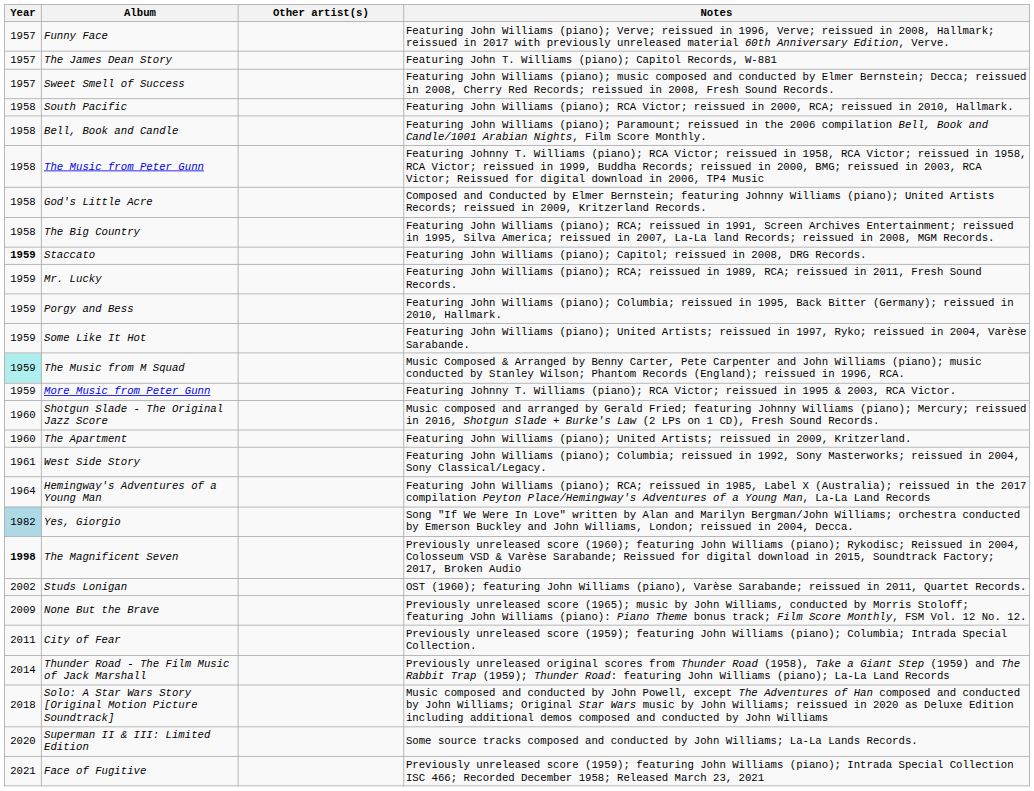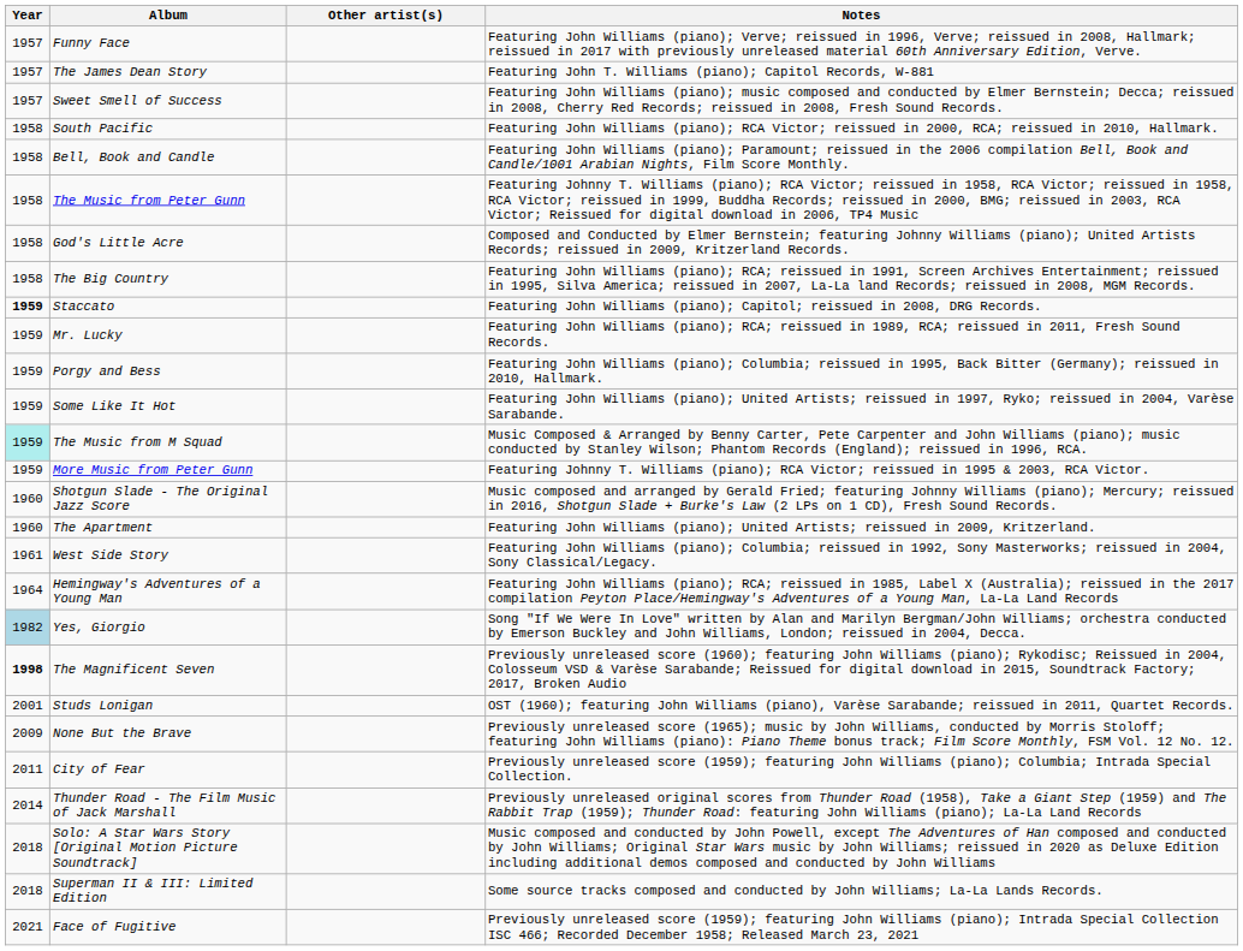 <table class="wikitable sortable">
 <tr>
 <th style="width:3em">Year</th>
 <th style="width:18em">Album</th>
 <th style="width:15em">Other artist(s)</th>
 <th class="unsortable">Notes</th>
 </tr>
 <tr>
 <td style="text-align:center;">1957</td>
 <td><em>Funny Face</em></td>
 <td style="text-align:center;"></td>
 <td>Featuring John Williams (piano); Verve; reissued in 1996, Verve; reissued in 2008, Hallmark; reissued in 2017 with previously unreleased material <em>60th Anniversary Edition</em>, Verve.</td>
 </tr>
 <tr>
 <td style="text-align:center;">1957</td>
 <td><em>The James Dean Story</em></td>
 <td style="text-align:center;"></td>
 <td>Featuring John T. Williams (piano); Capitol Records, W-881</td>
 </tr>
 <tr>
 <td style="text-align:center;">1957</td>
 <td><em>Sweet Smell of Success</em></td>
 <td style="text-align:center;"></td>
 <td>Featuring John Williams (piano); music composed and conducted by Elmer Bernstein; Decca; reissued in 2008, Cherry Red Records; reissued in 2008, Fresh Sound Records.</td>
 </tr>
 <tr>
 <td style="text-align:center;">1958</td>
 <td><em>South Pacific</em></td>
 <td style="text-align:center;"></td>
 <td>Featuring John Williams (piano); RCA Victor; reissued in 2000, RCA; reissued in 2010, Hallmark.</td>
 </tr>
 <tr>
 <td style="text-align:center;">1958</td>
 <td><em>Bell, Book and Candle</em></td>
 <td style="text-align:center;"></td>
 <td>Featuring John Williams (piano); Paramount; reissued in the 2006 compilation <em>Bell, Book and Candle/1001 Arabian Nights</em>, Film Score Monthly.</td>
 </tr>
 <tr>
 <td style="text-align:center;">1958</td>
 <td><em><a href='#'>The Music from Peter Gunn</a></em></td>
 <td style="text-align:center;"></td>
 <td>Featuring Johnny T. Williams (piano); RCA Victor; reissued in 1958, RCA Victor; reissued in 1958, RCA Victor; reissued in 1999, Buddha Records; reissued in 2000, BMG; reissued in 2003, RCA Victor; Reissued for digital download in 2006, TP4 Music</td>
 </tr>
 <tr>
 <td style="text-align:center;">1958</td>
 <td><em>God's Little Acre</em></td>
 <td style="text-align:center;"></td>
 <td>Composed and Conducted by Elmer Bernstein; featuring Johnny Williams (piano); United Artists Records; reissued in 2009, Kritzerland Records.</td>
 </tr>
 <tr>
 <td style="text-align:center;">1958</td>
 <td><em>The Big Country</em></td>
 <td style="text-align:center;"></td>
 <td>Featuring John Williams (piano); RCA; reissued in 1991, Screen Archives Entertainment; reissued in 1995, Silva America; reissued in 2007, La-La land Records; reissued in 2008, MGM Records.</td>
 </tr>
 <tr>
 <td style="text-align:center;"><strong>1959</strong></td>
 <td><em>Staccato</em></td>
 <td style="text-align:center;"></td>
 <td>Featuring John Williams (piano); Capitol; reissued in 2008, DRG Records.</td>
 </tr>
 <tr>
 <td style="text-align:center;">1959</td>
 <td><em>Mr. Lucky</em></td>
 <td style="text-align:center;"></td>
 <td>Featuring John Williams (piano); RCA; reissued in 1989, RCA; reissued in 2011, Fresh Sound Records.</td>
 </tr>
 <tr>
 <td style="text-align:center;">1959</td>
 <td><em>Porgy and Bess</em></td>
 <td style="text-align:center;"></td>
 <td>Featuring John Williams (piano); Columbia; reissued in 1995, Back Bitter (Germany); reissued in 2010, Hallmark.</td>
 </tr>
 <tr>
 <td style="text-align:center;">1959</td>
 <td><em>Some Like It Hot</em></td>
 <td style="text-align:center;"></td>
 <td>Featuring John Williams (piano); United Artists; reissued in 1997, Ryko; reissued in 2004, Varèse Sarabande.</td>
 </tr>
 <tr>
 <td style="background: paleturquoise; text-align:center;">1959</td>
 <td><em>The Music from M Squad</em></td>
 <td style="text-align:center;"></td>
 <td>Music Composed & Arranged by Benny Carter, Pete Carpenter and John Williams (piano); music conducted by Stanley Wilson; Phantom Records (England); reissued in 1996, RCA.</td>
 </tr>
 <tr>
 <td style="text-align:center;">1959</td>
 <td><em><a href='#'>More Music from Peter Gunn</a></em></td>
 <td style="text-align:center;"></td>
 <td>Featuring Johnny T. Williams (piano); RCA Victor; reissued in 1995 & 2003, RCA Victor.</td>
 </tr>
 <tr>
 <td style="text-align:center;">1960</td>
 <td><em>Shotgun Slade - The Original Jazz Score</em></td>
 <td style="text-align:center;"></td>
 <td>Music composed and arranged by Gerald Fried; featuring Johnny Williams (piano); Mercury; reissued in 2016, <em>Shotgun Slade + Burke's Law</em> (2 LPs on 1 CD), Fresh Sound Records.</td>
 </tr>
 <tr>
 <td style="text-align:center;">1960</td>
 <td><em>The Apartment</em></td>
 <td style="text-align:center;"></td>
 <td>Featuring John Williams (piano); United Artists; reissued in 2009, Kritzerland.</td>
 </tr>
 <tr>
 <td style="text-align:center;">1961</td>
 <td><em>West Side Story</em></td>
 <td style="text-align:center;"></td>
 <td>Featuring John Williams (piano); Columbia; reissued in 1992, Sony Masterworks; reissued in 2004, Sony Classical/Legacy.</td>
 </tr>
 <tr>
 <td style="text-align:center;">1964</td>
 <td><em>Hemingway's Adventures of a Young Man</em></td>
 <td style="text-align:center;"></td>
 <td>Featuring John Williams (piano); RCA; reissued in 1985, Label X (Australia); reissued in the 2017 compilation <em>Peyton Place/Hemingway's Adventures of a Young Man</em>, La-La Land Records</td>
 </tr>
 <tr>
 <td style="background: lightblue; text-align:center;">1982</td>
 <td><em>Yes, Giorgio</em></td>
 <td style="text-align:center;"></td>
 <td>Song "If We Were In Love" written by Alan and Marilyn Bergman/John Williams; orchestra conducted by Emerson Buckley and John Williams, London; reissued in 2004, Decca.</td>
 </tr>
 <tr>
 <td style="text-align:center;"><strong>1998</strong></td>
 <td><em>The Magnificent Seven</em></td>
 <td style="text-align:center;"></td>
 <td>Previously unreleased score (1960); featuring John Williams (piano); Rykodisc; Reissued in 2004, Colosseum VSD & Varèse Sarabande; Reissued for digital download in 2015, Soundtrack Factory; 2017, Broken Audio</td>
 </tr>
 <tr>
-<td style="text-align:center;">2002</td>
+<td style="text-align:center;">2001</td>
 <td><em>Studs Lonigan</em></td>
 <td style="text-align:center;"></td>
 <td>OST (1960); featuring John Williams (piano), Varèse Sarabande; reissued in 2011, Quartet Records.</td>
 </tr>
 <tr>
 <td style="text-align:center;">2009</td>
 <td><em>None But the Brave</em></td>
 <td style="text-align:center;"></td>
 <td>Previously unreleased score (1965); music by John Williams, conducted by Morris Stoloff; featuring John Williams (piano): <em>Piano Theme</em> bonus track; <em>Film Score Monthly</em>, FSM Vol. 12 No. 12.</td>
 </tr>
 <tr>
 <td style="text-align:center;">2011</td>
 <td><em>City of Fear</em></td>
 <td style="text-align:center;"></td>
 <td>Previously unreleased score (1959); featuring John Williams (piano); Columbia; Intrada Special Collection.</td>
 </tr>
 <tr>
 <td style="text-align:center;">2014</td>
 <td><em>Thunder Road - The Film Music of Jack Marshall</em></td>
 <td style="text-align:center;"></td>
 <td>Previously unreleased original scores from <em>Thunder Road</em> (1958), <em>Take a Giant Step</em> (1959) and <em>The Rabbit Trap</em> (1959); <em>Thunder Road</em>: featuring John Williams (piano); La-La Land Records</td>
 </tr>
 <tr>
 <td style="text-align:center;">2018</td>
 <td><em>Solo: A Star Wars Story [Original Motion Picture Soundtrack]</em></td>
 <td style="text-align:center;"></td>
 <td>Music composed and conducted by John Powell, except <em>The Adventures of Han</em> composed and conducted by John Williams; Original <em>Star Wars</em> music by John Williams; reissued in 2020 as Deluxe Edition including additional demos composed and conducted by John Williams</td>
 </tr>
 <tr>
-<td style="text-align:center;">2020</td>
+<td style="text-align:center;">2018</td>
 <td><em>Superman II & III: Limited Edition</em></td>
 <td style="text-align:center;"></td>
 <td>Some source tracks composed and conducted by John Williams; La-La Lands Records.</td>
 </tr>
 <tr>
 <td style="text-align:center;">2021</td>
 <td><em>Face of Fugitive</em></td>
 <td style="text-align:center;"></td>
 <td>Previously unreleased score (1959); featuring John Williams (piano); Intrada Special Collection ISC 466; Recorded December 1958; Released March 23, 2021</td>
 </tr>
 </table>
